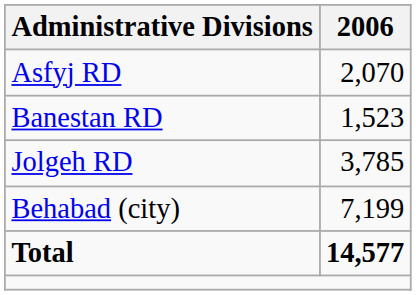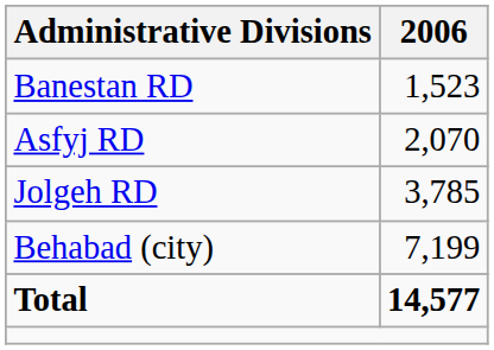 <table class="wikitable">
 <tr>
 <th>Administrative Divisions</th>
 <th>2006</th>
 </tr>
 <tr>
+<td><a href='#'>Banestan RD</a></td>
+<td style="text-align: right;">1,523</td>
+</tr>
+<tr>
 <td><a href='#'>Asfyj RD</a></td>
 <td style="text-align: right;">2,070</td>
-</tr>
-<tr>
-<td><a href='#'>Banestan RD</a></td>
-<td style="text-align: right;">1,523</td>
 </tr>
 <tr>
 <td><a href='#'>Jolgeh RD</a></td>
 <td style="text-align: right;">3,785</td>
 </tr>
 <tr>
 <td><a href='#'>Behabad</a> (city)</td>
 <td style="text-align: right;">7,199</td>
 </tr>
 <tr>
 <td><strong>Total</strong></td>
 <td style="text-align: right;"><strong>14,577</strong></td>
 </tr>
 <tr>
 <td colspan=2></td>
 </tr>
 </table>
